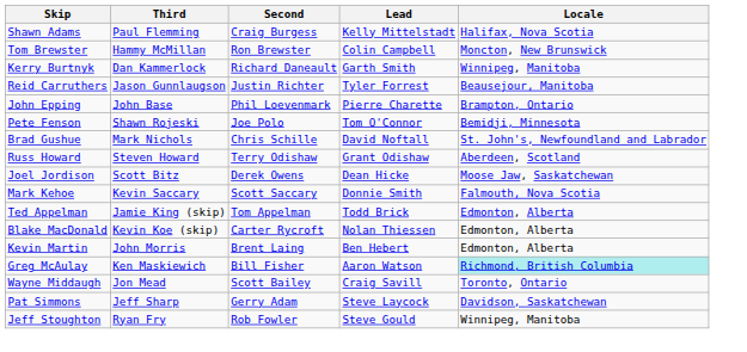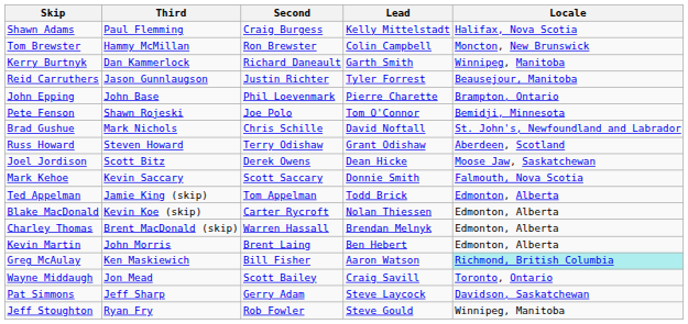 <table class="wikitable">
 <tr>
 <th>Skip</th>
 <th>Third</th>
 <th>Second</th>
 <th>Lead</th>
 <th>Locale</th>
 </tr>
 <tr>
 <td><a href='#'>Shawn Adams</a></td>
 <td><a href='#'>Paul Flemming</a></td>
 <td><a href='#'>Craig Burgess</a></td>
 <td><a href='#'>Kelly Mittelstadt</a></td>
 <td> <a href='#'>Halifax, Nova Scotia</a></td>
 </tr>
 <tr>
 <td><a href='#'>Tom Brewster</a></td>
 <td><a href='#'>Hammy McMillan</a></td>
 <td><a href='#'>Ron Brewster</a></td>
 <td><a href='#'>Colin Campbell</a></td>
 <td> <a href='#'>Moncton</a>, <a href='#'>New Brunswick</a></td>
 </tr>
 <tr>
 <td><a href='#'>Kerry Burtnyk</a></td>
 <td><a href='#'>Dan Kammerlock</a></td>
 <td><a href='#'>Richard Daneault</a></td>
 <td><a href='#'>Garth Smith</a></td>
 <td> <a href='#'>Winnipeg</a>, <a href='#'>Manitoba</a></td>
 </tr>
 <tr>
 <td><a href='#'>Reid Carruthers</a></td>
 <td><a href='#'>Jason Gunnlaugson</a></td>
 <td><a href='#'>Justin Richter</a></td>
 <td><a href='#'>Tyler Forrest</a></td>
 <td> <a href='#'>Beausejour, Manitoba</a></td>
 </tr>
 <tr>
 <td><a href='#'>John Epping</a></td>
 <td><a href='#'>John Base</a></td>
 <td><a href='#'>Phil Loevenmark</a></td>
 <td><a href='#'>Pierre Charette</a></td>
 <td> <a href='#'>Brampton, Ontario</a></td>
 </tr>
 <tr>
 <td><a href='#'>Pete Fenson</a></td>
 <td><a href='#'>Shawn Rojeski</a></td>
 <td><a href='#'>Joe Polo</a></td>
 <td><a href='#'>Tom O'Connor</a></td>
 <td> <a href='#'>Bemidji, Minnesota</a></td>
 </tr>
 <tr>
 <td><a href='#'>Brad Gushue</a></td>
 <td><a href='#'>Mark Nichols</a></td>
 <td><a href='#'>Chris Schille</a></td>
 <td><a href='#'>David Noftall</a></td>
 <td> <a href='#'>St. John's, Newfoundland and Labrador</a></td>
 </tr>
 <tr>
 <td><a href='#'>Russ Howard</a></td>
 <td><a href='#'>Steven Howard</a></td>
 <td><a href='#'>Terry Odishaw</a></td>
 <td><a href='#'>Grant Odishaw</a></td>
 <td> <a href='#'>Aberdeen</a>, <a href='#'>Scotland</a></td>
 </tr>
 <tr>
 <td><a href='#'>Joel Jordison</a></td>
 <td><a href='#'>Scott Bitz</a></td>
 <td><a href='#'>Derek Owens</a></td>
 <td><a href='#'>Dean Hicke</a></td>
 <td> <a href='#'>Moose Jaw</a>, <a href='#'>Saskatchewan</a></td>
 </tr>
 <tr>
 <td><a href='#'>Mark Kehoe</a></td>
 <td><a href='#'>Kevin Saccary</a></td>
 <td><a href='#'>Scott Saccary</a></td>
 <td><a href='#'>Donnie Smith</a></td>
 <td> <a href='#'>Falmouth, Nova Scotia</a></td>
 </tr>
 <tr>
 <td><a href='#'>Ted Appelman</a></td>
 <td><a href='#'>Jamie King</a> (skip)</td>
 <td><a href='#'>Tom Appelman</a></td>
 <td><a href='#'>Todd Brick</a></td>
 <td> <a href='#'>Edmonton</a>, <a href='#'>Alberta</a></td>
 </tr>
 <tr>
 <td><a href='#'>Blake MacDonald</a></td>
 <td><a href='#'>Kevin Koe</a> (skip)</td>
 <td><a href='#'>Carter Rycroft</a></td>
 <td><a href='#'>Nolan Thiessen</a></td>
 <td> Edmonton, Alberta</td>
 </tr>
 <tr>
+<td><a href='#'>Charley Thomas</a></td>
+<td><a href='#'>Brent MacDonald</a> (skip)</td>
+<td><a href='#'>Warren Hassall</a></td>
+<td><a href='#'>Brendan Melnyk</a></td>
+<td> Edmonton, Alberta</td>
+</tr>
+<tr>
 <td><a href='#'>Kevin Martin</a></td>
 <td><a href='#'>John Morris</a></td>
 <td><a href='#'>Brent Laing</a></td>
 <td><a href='#'>Ben Hebert</a></td>
 <td> Edmonton, Alberta</td>
 </tr>
 <tr>
 <td><a href='#'>Greg McAulay</a></td>
 <td><a href='#'>Ken Maskiewich</a></td>
 <td><a href='#'>Bill Fisher</a></td>
 <td><a href='#'>Aaron Watson</a></td>
 <td style="background: paleturquoise;"> <a href='#'>Richmond, British Columbia</a></td>
 </tr>
 <tr>
 <td><a href='#'>Wayne Middaugh</a></td>
 <td><a href='#'>Jon Mead</a></td>
 <td><a href='#'>Scott Bailey</a></td>
 <td><a href='#'>Craig Savill</a></td>
 <td> <a href='#'>Toronto</a>, <a href='#'>Ontario</a></td>
 </tr>
 <tr>
 <td><a href='#'>Pat Simmons</a></td>
 <td><a href='#'>Jeff Sharp</a></td>
 <td><a href='#'>Gerry Adam</a></td>
 <td><a href='#'>Steve Laycock</a></td>
 <td> <a href='#'>Davidson, Saskatchewan</a></td>
 </tr>
 <tr>
 <td><a href='#'>Jeff Stoughton</a></td>
 <td><a href='#'>Ryan Fry</a></td>
 <td><a href='#'>Rob Fowler</a></td>
 <td><a href='#'>Steve Gould</a></td>
 <td> Winnipeg, Manitoba</td>
 </tr>
 </table>
